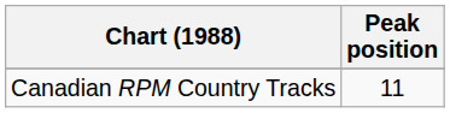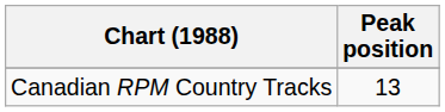 <table class="wikitable sortable">
 <tr>
 <th align="left">Chart (1988)</th>
 <th align="center">Peak<br>position</th>
 </tr>
 <tr>
 </tr>
 <tr>
 <td align="left">Canadian <em>RPM</em> Country Tracks</td>
-<td align="center">11</td>
+<td align="center">13</td>
 </tr>
 </table>
